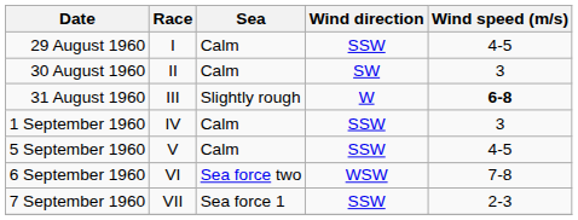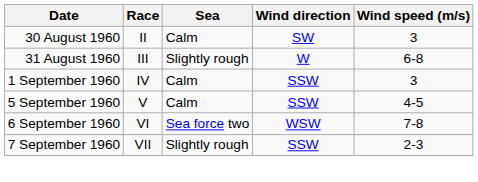 <table class="wikitable" style="text-align:right; font-size:90%">
 <tr>
 <th>Date</th>
 <th>Race</th>
 <th>Sea</th>
 <th>Wind direction</th>
 <th>Wind speed (m/s)</th>
-</tr>
-<tr>
-<td>29 August 1960</td>
-<td align=center>I</td>
-<td align=left>Calm</td>
-<td align=center><a href='#'>SSW</a></td>
-<td align=center>4-5</td>
 </tr>
 <tr>
 <td>30 August 1960</td>
 <td align=center>II</td>
 <td align=left>Calm</td>
 <td align=center><a href='#'>SW</a></td>
 <td align=center>3</td>
 </tr>
 <tr>
 <td>31 August 1960</td>
 <td align=center>III</td>
 <td align=left>Slightly rough</td>
 <td align=center><a href='#'>W</a></td>
-<td align=center><strong>6-8</strong></td>
+<td align=center>6-8</td>
 </tr>
 <tr>
 <td>1 September 1960</td>
 <td align=center>IV</td>
 <td align=left>Calm</td>
 <td align=center><a href='#'>SSW</a></td>
 <td align=center>3</td>
 </tr>
 <tr>
 <td>5 September 1960</td>
 <td align=center>V</td>
 <td align=left>Calm</td>
 <td align=center><a href='#'>SSW</a></td>
 <td align=center>4-5</td>
 </tr>
 <tr>
 <td>6 September 1960</td>
 <td align=center>VI</td>
 <td align=left><a href='#'>Sea force</a> two</td>
 <td align=center><a href='#'>WSW</a></td>
 <td align=center>7-8</td>
 </tr>
 <tr>
 <td>7 September 1960</td>
 <td align=center>VII</td>
-<td align=left>Sea force 1</td>
+<td align=left>Slightly rough</td>
 <td align=center><a href='#'>SSW</a></td>
 <td align=center>2-3</td>
 </tr>
 <tr>
 </tr>
 </table>
